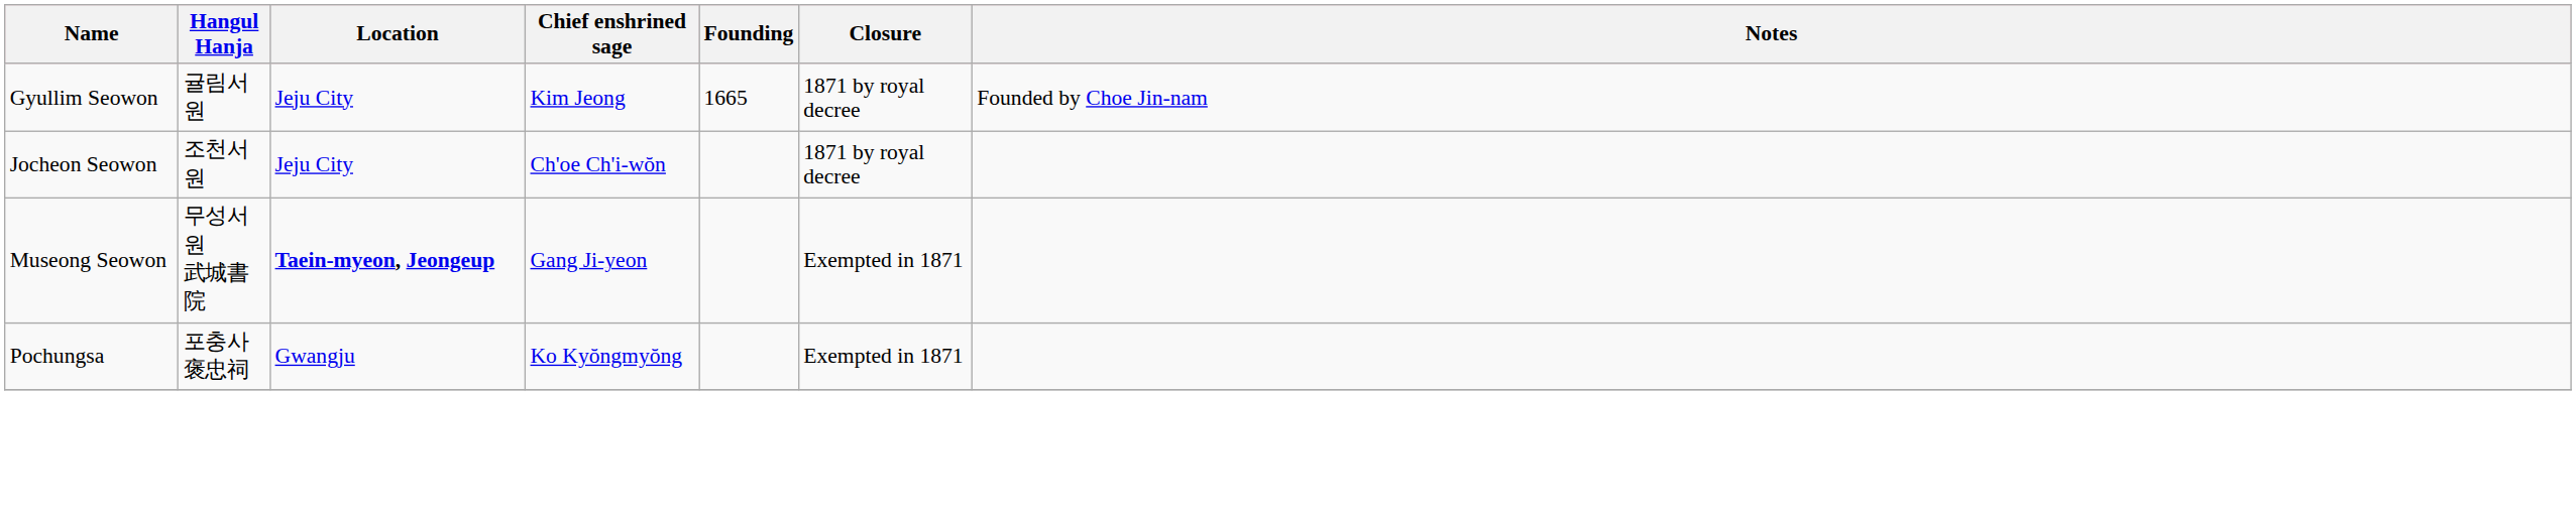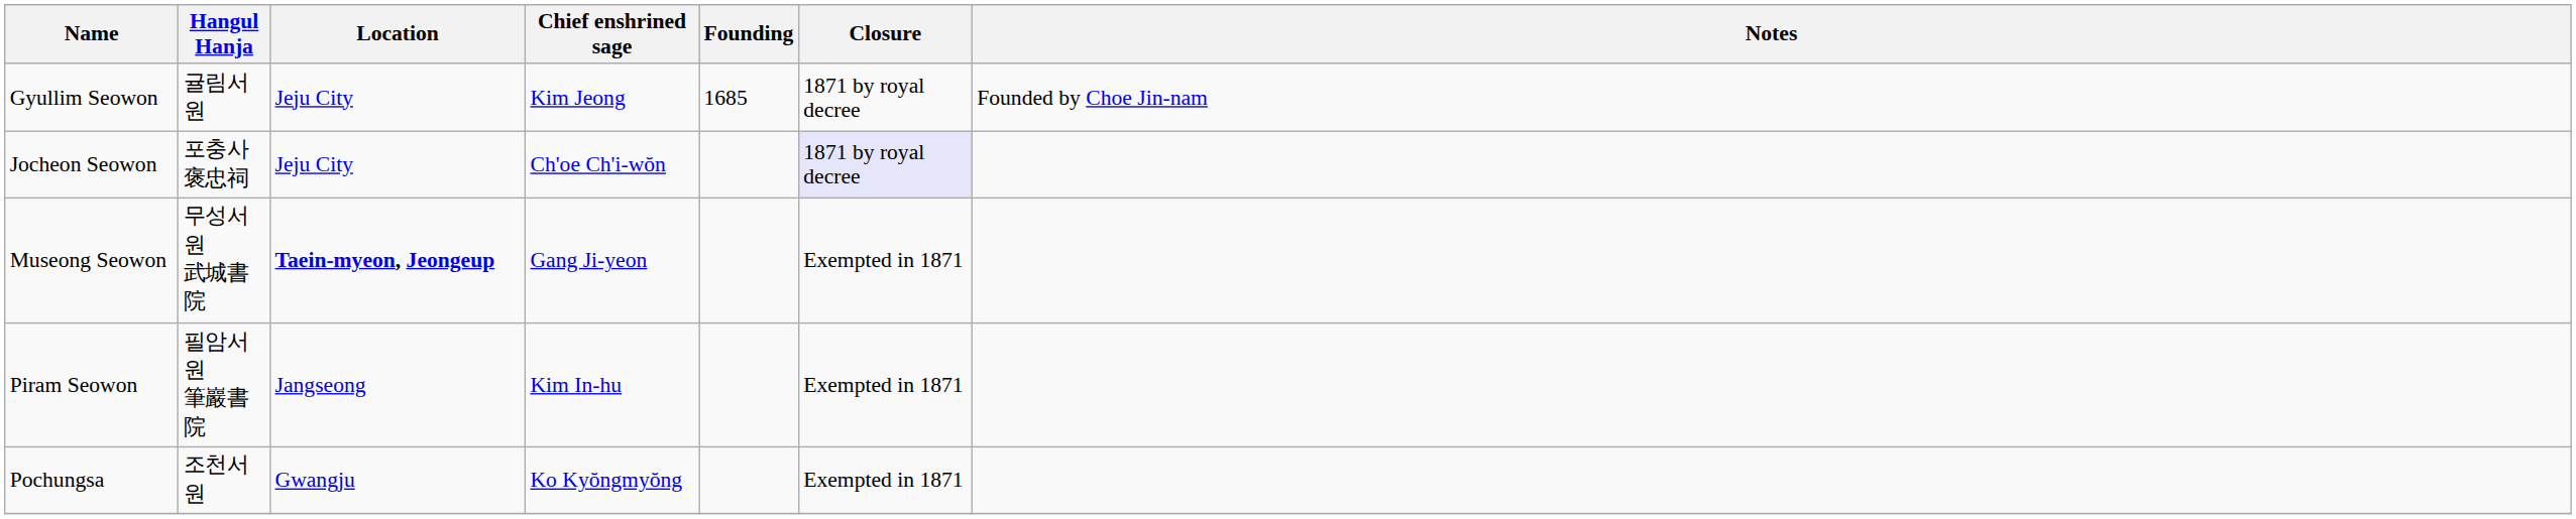 <table class="wikitable sortable" width="95%">
 <tr bgcolor="pink">
 <th width="120px">Name</th>
 <th width="60px"><a href='#'>Hangul</a><br><a href='#'>Hanja</a></th>
 <th width="180px">Location</th>
 <th width="120px">Chief enshrined sage</th>
 <th width="60px">Founding</th>
 <th width="120px">Closure</th>
 <th>Notes</th>
 </tr>
 <tr>
 <td>Gyullim Seowon</td>
 <td>귤림서원<br></td>
 <td><a href='#'>Jeju City</a></td>
 <td><a href='#'>Kim Jeong</a></td>
-<td>1665</td>
+<td>1685</td>
 <td>1871 by royal decree</td>
 <td>Founded by <a href='#'>Choe Jin-nam</a></td>
 </tr>
 <tr>
 <td>Jocheon Seowon</td>
-<td>조천서원<br></td>
+<td>포충사<br>褒忠祠</td>
 <td><a href='#'>Jeju City</a></td>
 <td><a href='#'>Ch'oe Ch'i-wŏn</a></td>
 <td></td>
-<td>1871 by royal decree</td>
+<td style="background: lavender;">1871 by royal decree</td>
 <td></td>
 </tr>
 <tr>
 <td>Museong Seowon</td>
 <td>무성서원<br>武城書院</td>
 <td><strong><a href='#'>Taein-myeon</a>, <a href='#'>Jeongeup</a></strong></td>
 <td><a href='#'>Gang Ji-yeon</a></td>
 <td></td>
 <td>Exempted in 1871</td>
 <td></td>
 </tr>
 <tr>
+<td>Piram Seowon</td>
+<td>필암서원<br>筆巖書院</td>
+<td><a href='#'>Jangseong</a></td>
+<td><a href='#'>Kim In-hu</a></td>
+<td></td>
+<td>Exempted in 1871</td>
+<td></td>
+</tr>
+<tr>
 <td>Pochungsa</td>
-<td>포충사<br>褒忠祠</td>
+<td>조천서원<br></td>
 <td><a href='#'>Gwangju</a></td>
 <td><a href='#'>Ko Kyŏngmyŏng</a></td>
 <td></td>
 <td>Exempted in 1871</td>
 <td></td>
 </tr>
 <tr>
 </tr>
 </table>
